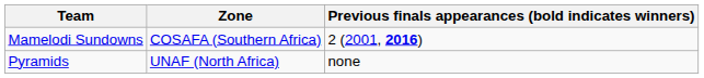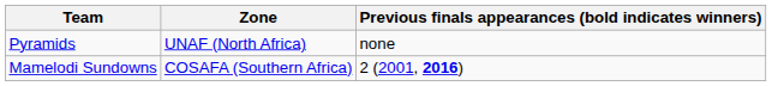 <table class="wikitable">
 <tr>
 <th>Team</th>
 <th>Zone</th>
 <th>Previous finals appearances (bold indicates winners)</th>
 </tr>
 <tr>
+<td> <a href='#'>Pyramids</a></td>
+<td><a href='#'>UNAF (North Africa)</a></td>
+<td>none</td>
+</tr>
+<tr>
 <td> <a href='#'>Mamelodi Sundowns</a></td>
 <td><a href='#'>COSAFA (Southern Africa)</a></td>
 <td>2 (<a href='#'>2001</a>, <strong><a href='#'>2016</a></strong>)</td>
 </tr>
-<tr>
-<td> <a href='#'>Pyramids</a></td>
-<td><a href='#'>UNAF (North Africa)</a></td>
-<td>none</td>
-</tr>
 </table>
